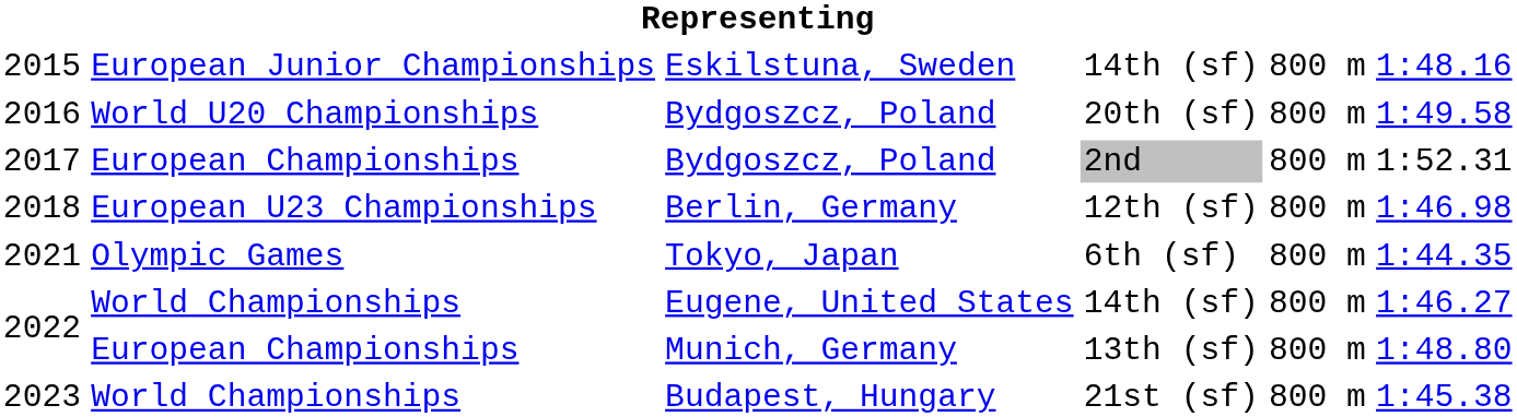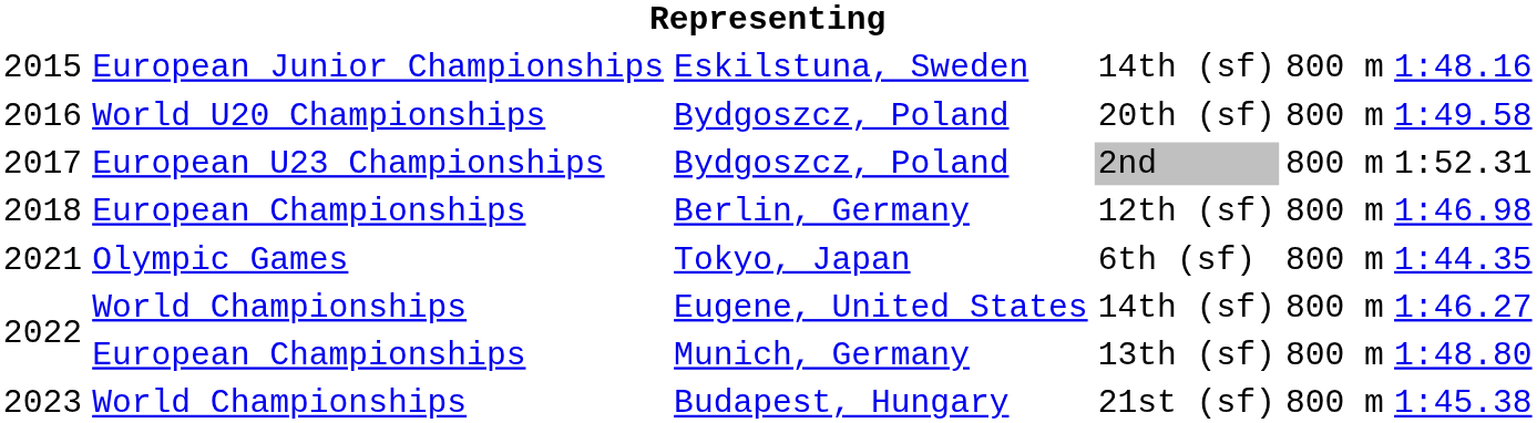 <table>
 <tr>
 <th colspan="6">Representing </th>
 </tr>
 <tr>
 <td>2015</td>
 <td><a href='#'>European Junior Championships</a></td>
 <td><a href='#'>Eskilstuna, Sweden</a></td>
 <td>14th (sf)</td>
 <td>800 m</td>
 <td><a href='#'>1:48.16</a></td>
 </tr>
 <tr>
 <td>2016</td>
 <td><a href='#'>World U20 Championships</a></td>
 <td><a href='#'>Bydgoszcz, Poland</a></td>
 <td>20th (sf)</td>
 <td>800 m</td>
 <td><a href='#'>1:49.58</a></td>
 </tr>
 <tr>
 <td>2017</td>
-<td><a href='#'>European Championships</a></td>
+<td><a href='#'>European U23 Championships</a></td>
 <td><a href='#'>Bydgoszcz, Poland</a></td>
 <td bgcolor=silver>2nd</td>
 <td>800 m</td>
 <td>1:52.31</td>
 </tr>
 <tr>
 <td>2018</td>
-<td><a href='#'>European U23 Championships</a></td>
+<td><a href='#'>European Championships</a></td>
 <td><a href='#'>Berlin, Germany</a></td>
 <td>12th (sf)</td>
 <td>800 m</td>
 <td><a href='#'>1:46.98</a></td>
 </tr>
 <tr>
 <td>2021</td>
 <td><a href='#'>Olympic Games</a></td>
 <td><a href='#'>Tokyo, Japan</a></td>
 <td>6th (sf)</td>
 <td>800 m</td>
 <td><a href='#'>1:44.35</a></td>
 </tr>
 <tr>
 <td rowspan=2>2022</td>
 <td><a href='#'>World Championships</a></td>
 <td><a href='#'>Eugene, United States</a></td>
 <td>14th (sf)</td>
 <td>800 m</td>
 <td><a href='#'>1:46.27</a></td>
 </tr>
 <tr>
 <td><a href='#'>European Championships</a></td>
 <td><a href='#'>Munich, Germany</a></td>
 <td>13th (sf)</td>
 <td>800 m</td>
 <td><a href='#'>1:48.80</a></td>
 </tr>
 <tr>
 <td>2023</td>
 <td><a href='#'>World Championships</a></td>
 <td><a href='#'>Budapest, Hungary</a></td>
 <td>21st (sf)</td>
 <td>800 m</td>
 <td><a href='#'>1:45.38</a></td>
 </tr>
 </table>
